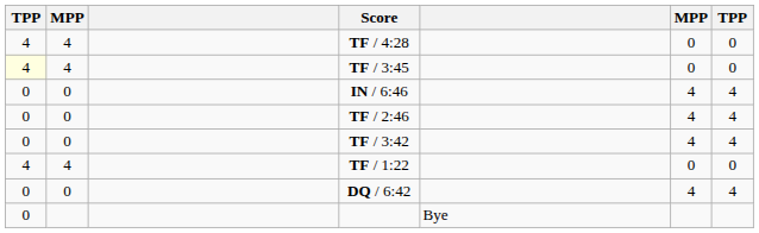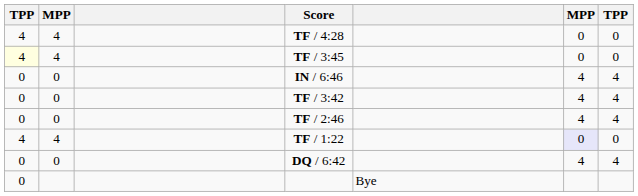 <table class="wikitable" style="text-align: center;" |>
 <tr>
 <th width="35">TPP</th>
 <th width="35">MPP</th>
 <th width="250"></th>
 <th width="75">Score</th>
 <th width="250"></th>
 <th width="35">MPP</th>
 <th width="35">TPP</th>
 </tr>
 <tr>
 <td>4</td>
 <td>4</td>
 <td style="text-align:left;"></td>
 <td><strong>TF</strong> / 4:28</td>
 <td style="text-align:left;"><strong></strong></td>
 <td>0</td>
 <td>0</td>
 </tr>
 <tr>
 <td style="background: lightyellow;">4</td>
 <td>4</td>
 <td style="text-align:left;"></td>
 <td><strong>TF</strong> / 3:45</td>
 <td style="text-align:left;"><strong></strong></td>
 <td>0</td>
 <td>0</td>
 </tr>
 <tr>
 <td>0</td>
 <td>0</td>
 <td style="text-align:left;"><strong></strong></td>
 <td><strong>IN</strong> / 6:46</td>
 <td style="text-align:left;"></td>
 <td>4</td>
 <td>4</td>
 </tr>
 <tr>
 <td>0</td>
 <td>0</td>
 <td style="text-align:left;"><strong></strong></td>
-<td><strong>TF</strong> / 2:46</td>
+<td><strong>TF</strong> / 3:42</td>
 <td style="text-align:left;"></td>
 <td>4</td>
 <td>4</td>
 </tr>
 <tr>
 <td>0</td>
 <td>0</td>
 <td style="text-align:left;"><strong></strong></td>
-<td><strong>TF</strong> / 3:42</td>
+<td><strong>TF</strong> / 2:46</td>
 <td style="text-align:left;"></td>
 <td>4</td>
 <td>4</td>
 </tr>
 <tr>
 <td>4</td>
 <td>4</td>
 <td style="text-align:left;"></td>
 <td><strong>TF</strong> / 1:22</td>
 <td style="text-align:left;"><strong></strong></td>
-<td>0</td>
+<td style="background: lavender;">0</td>
 <td>0</td>
 </tr>
 <tr>
 <td>0</td>
 <td>0</td>
 <td style="text-align:left;"><strong></strong></td>
 <td><strong>DQ</strong> / 6:42</td>
 <td style="text-align:left;"></td>
 <td>4</td>
 <td>4</td>
 </tr>
 <tr>
 <td>0</td>
 <td></td>
 <td style="text-align:left;"><strong></strong></td>
 <td></td>
 <td style="text-align:left;">Bye</td>
 <td></td>
 <td></td>
 </tr>
 </table>
